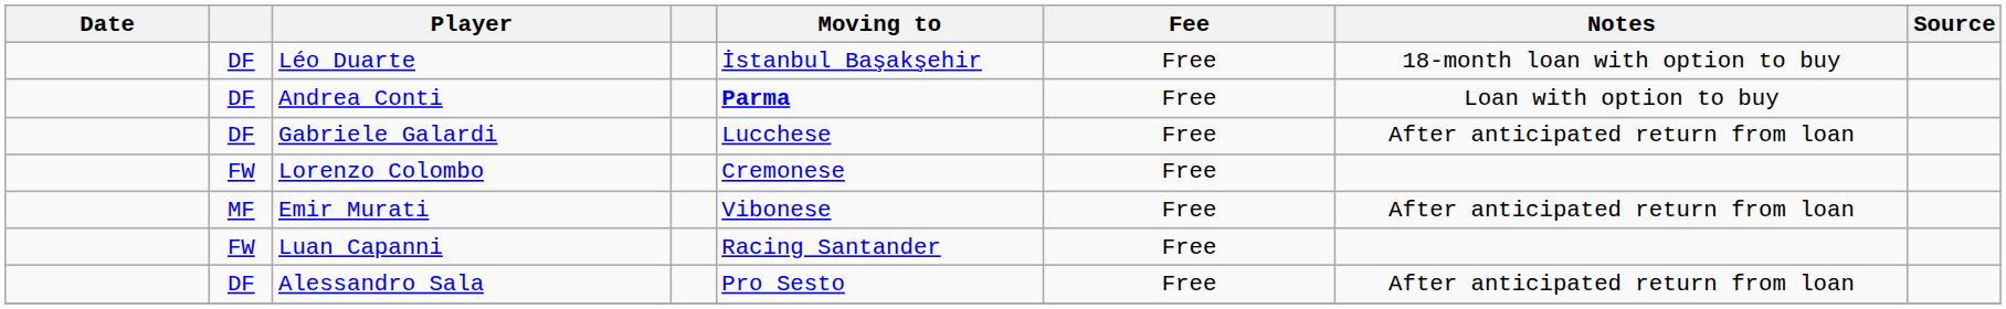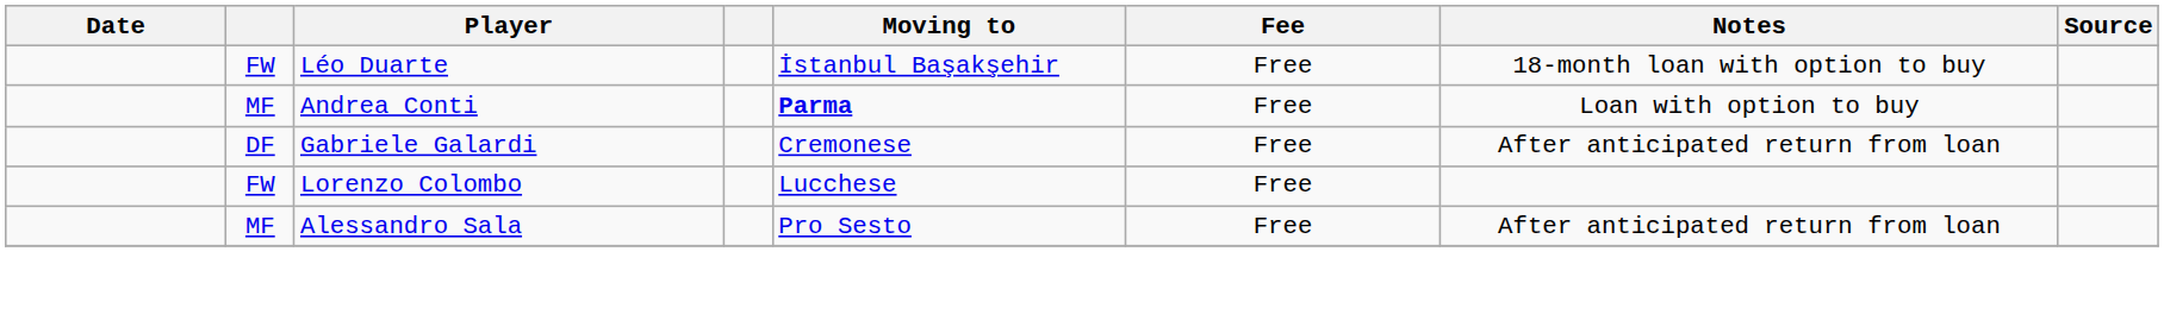 <table class="wikitable sortable">
 <tr>
 <th style="width:110px">Date</th>
 <th style="width:30px"></th>
 <th style="width:220px">Player</th>
 <th style="width:20px"></th>
 <th style="width:180px">Moving to</th>
 <th style="width:160px">Fee</th>
 <th style="width:320px" class="unsortable">Notes</th>
 <th style="width:35px">Source</th>
 </tr>
 <tr>
 <td></td>
-<td style="text-align:center"><a href='#'>DF</a></td>
+<td style="text-align:center"><a href='#'>FW</a></td>
 <td> <a href='#'>Léo Duarte</a></td>
 <td style="text-align:center"></td>
 <td> <a href='#'>İstanbul Başakşehir</a></td>
 <td style="text-align:center">Free</td>
 <td style="text-align:center">18-month loan with option to buy</td>
 <td></td>
 </tr>
 <tr>
 <td></td>
-<td style="text-align:center"><a href='#'>DF</a></td>
+<td style="text-align:center"><a href='#'>MF</a></td>
 <td> <a href='#'>Andrea Conti</a></td>
 <td style="text-align:center"></td>
 <td><strong> <a href='#'>Parma</a></strong></td>
 <td style="text-align:center">Free</td>
 <td style="text-align:center">Loan with option to buy</td>
 <td></td>
 </tr>
 <tr>
 <td></td>
 <td style="text-align:center"><a href='#'>DF</a></td>
 <td> <a href='#'>Gabriele Galardi</a></td>
 <td style="text-align:center"></td>
-<td> <a href='#'>Lucchese</a></td>
+<td> <a href='#'>Cremonese</a></td>
 <td style="text-align:center">Free</td>
 <td style="text-align:center">After anticipated return from loan</td>
 <td></td>
 </tr>
 <tr>
 <td></td>
 <td style="text-align:center"><a href='#'>FW</a></td>
 <td> <a href='#'>Lorenzo Colombo</a></td>
 <td style="text-align:center"></td>
-<td> <a href='#'>Cremonese</a></td>
+<td> <a href='#'>Lucchese</a></td>
 <td style="text-align:center">Free</td>
 <td style="text-align:center"></td>
 <td></td>
 </tr>
 <tr>
 <td></td>
 <td style="text-align:center"><a href='#'>MF</a></td>
-<td>  <a href='#'>Emir Murati</a></td>
-<td style="text-align:center"></td>
-<td> <a href='#'>Vibonese</a></td>
-<td style="text-align:center">Free</td>
-<td style="text-align:center">After anticipated return from loan</td>
-<td></td>
-</tr>
-<tr>
-<td></td>
-<td style="text-align:center"><a href='#'>FW</a></td>
-<td> <a href='#'>Luan Capanni</a></td>
-<td style="text-align:center"></td>
-<td> <a href='#'>Racing Santander</a></td>
-<td style="text-align:center">Free</td>
-<td style="text-align:center"></td>
-<td></td>
-</tr>
-<tr>
-<td></td>
-<td style="text-align:center"><a href='#'>DF</a></td>
 <td> <a href='#'>Alessandro Sala</a></td>
 <td style="text-align:center"></td>
 <td> <a href='#'>Pro Sesto</a></td>
 <td style="text-align:center">Free</td>
 <td style="text-align:center">After anticipated return from loan</td>
 <td></td>
 </tr>
 <tr>
 </tr>
 </table>
